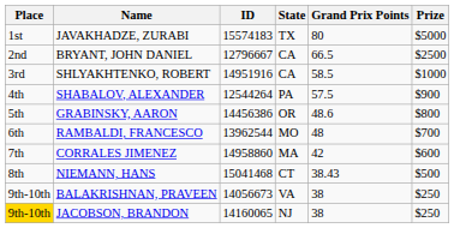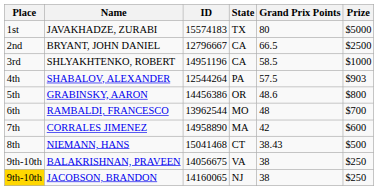 <table class="wikitable">
 <tr>
 <th>Place</th>
 <th>Name</th>
 <th>ID</th>
 <th>State</th>
 <th>Grand Prix Points</th>
 <th>Prize</th>
 </tr>
 <tr>
 <td>1st</td>
 <td>JAVAKHADZE, ZURABI</td>
 <td>15574183</td>
 <td>TX</td>
 <td>80</td>
 <td>$5000</td>
 </tr>
 <tr>
 <td>2nd</td>
 <td>BRYANT, JOHN DANIEL</td>
 <td>12796667</td>
 <td>CA</td>
 <td>66.5</td>
 <td>$2500</td>
 </tr>
 <tr>
 <td>3rd</td>
 <td>SHLYAKHTENKO, ROBERT</td>
-<td>14951916</td>
+<td>14951196</td>
 <td>CA</td>
 <td>58.5</td>
 <td>$1000</td>
 </tr>
 <tr>
 <td>4th</td>
 <td><a href='#'>SHABALOV, ALEXANDER</a></td>
 <td>12544264</td>
 <td>PA</td>
 <td>57.5</td>
-<td>$900</td>
+<td>$903</td>
 </tr>
 <tr>
 <td>5th</td>
 <td><a href='#'>GRABINSKY, AARON</a></td>
 <td>14456386</td>
 <td>OR</td>
 <td>48.6</td>
 <td>$800</td>
 </tr>
 <tr>
 <td>6th</td>
 <td><a href='#'>RAMBALDI, FRANCESCO</a></td>
 <td>13962544</td>
 <td>MO</td>
 <td>48</td>
 <td>$700</td>
 </tr>
 <tr>
 <td>7th</td>
 <td><a href='#'>CORRALES JIMENEZ</a></td>
-<td>14958860</td>
+<td>14958890</td>
 <td>MA</td>
 <td>42</td>
 <td>$600</td>
 </tr>
 <tr>
 <td>8th</td>
 <td><a href='#'>NIEMANN, HANS</a></td>
 <td>15041468</td>
 <td>CT</td>
 <td>38.43</td>
 <td>$500</td>
 </tr>
 <tr>
 <td>9th-10th</td>
 <td><a href='#'>BALAKRISHNAN, PRAVEEN</a></td>
-<td>14056673</td>
+<td>14056675</td>
 <td>VA</td>
 <td>38</td>
 <td>$250</td>
 </tr>
 <tr>
 <td style="background: gold;">9th-10th</td>
 <td><a href='#'>JACOBSON, BRANDON</a></td>
 <td>14160065</td>
 <td>NJ</td>
 <td>38</td>
 <td>$250</td>
 </tr>
 </table>
